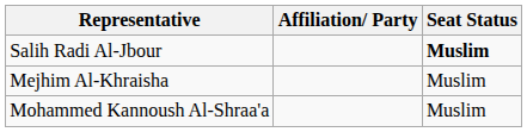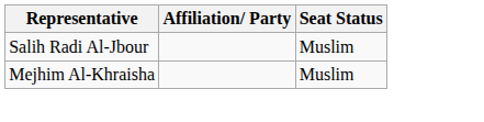 <table class="wikitable">
 <tr>
 <th>Representative</th>
 <th>Affiliation/ Party</th>
 <th>Seat Status</th>
 </tr>
 <tr>
 <td>Salih Radi Al-Jbour</td>
 <td></td>
-<td><strong>Muslim</strong></td>
+<td>Muslim</td>
 </tr>
 <tr>
 <td>Mejhim Al-Khraisha</td>
 <td></td>
 <td>Muslim</td>
 </tr>
-<tr>
-<td>Mohammed Kannoush Al-Shraa'a</td>
-<td></td>
-<td>Muslim</td>
-</tr>
 </table>
